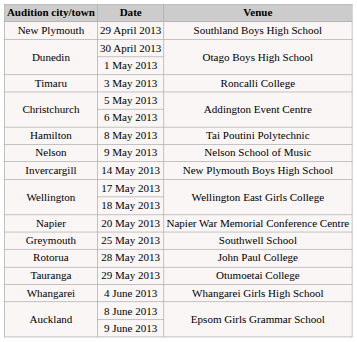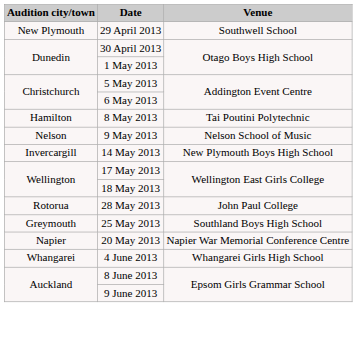 <table class="wikitable collapsible">
 <tr style="text-align:Center; background:#ccc;">
 <td><strong>Audition city/town</strong></td>
 <td><strong>Date</strong></td>
 <td><strong>Venue</strong></td>
 </tr>
 <tr style="text-align:Center; background:#FAF6F6;">
 <td style="text-align:center; background:#faf6f6;">New Plymouth</td>
 <td>29 April 2013</td>
-<td>Southland Boys High School</td>
+<td>Southwell School</td>
 </tr>
 <tr style="text-align:Center; background:#FAF6F6;">
 <td style="text-align:center; background:#faf6f6;" rowspan=2>Dunedin</td>
 <td>30 April 2013</td>
 <td rowspan=2>Otago Boys High School</td>
 </tr>
 <tr style="text-align:Center; background:#FAF6F6;">
 <td>1 May 2013</td>
-</tr>
-<tr style="text-align:Center; background:#FAF6F6;">
-<td style="text-align:center; background:#faf6f6;">Timaru</td>
-<td>3 May 2013</td>
-<td>Roncalli College</td>
 </tr>
 <tr style="text-align:Center; background:#FAF6F6;">
 <td style="text-align:center; background:#faf6f6;" rowspan=2>Christchurch</td>
 <td>5 May 2013</td>
 <td rowspan=2>Addington Event Centre</td>
 </tr>
 <tr style="text-align:Center; background:#FAF6F6;">
 <td>6 May 2013</td>
 </tr>
 <tr style="text-align:Center; background:#FAF6F6;">
 <td style="text-align:center; background:#faf6f6;">Hamilton</td>
 <td>8 May 2013</td>
 <td>Tai Poutini Polytechnic</td>
 </tr>
 <tr style="text-align:Center; background:#FAF6F6;">
 <td style="text-align:center; background:#faf6f6;">Nelson</td>
 <td>9 May 2013</td>
 <td>Nelson School of Music</td>
 </tr>
 <tr style="text-align:Center; background:#FAF6F6;">
 <td style="text-align:center; background:#faf6f6;">Invercargill</td>
 <td>14 May 2013</td>
 <td>New Plymouth Boys High School</td>
 </tr>
 <tr style="text-align:Center; background:#FAF6F6;">
 <td style="text-align:center; background:#faf6f6;" rowspan=2>Wellington</td>
 <td>17 May 2013</td>
 <td rowspan=2>Wellington East Girls College</td>
 </tr>
 <tr style="text-align:Center; background:#FAF6F6;">
 <td>18 May 2013</td>
 </tr>
 <tr style="text-align:Center; background:#FAF6F6;">
-<td style="text-align:center; background:#faf6f6;">Napier</td>
-<td>20 May 2013</td>
-<td>Napier War Memorial Conference Centre</td>
-</tr>
-<tr style="text-align:Center; background:#FAF6F6;">
-<td style="text-align:center; background:#faf6f6;">Greymouth</td>
-<td>25 May 2013</td>
-<td>Southwell School</td>
-</tr>
-<tr style="text-align:Center; background:#FAF6F6;">
 <td style="text-align:center; background:#faf6f6;">Rotorua</td>
 <td>28 May 2013</td>
 <td>John Paul College</td>
 </tr>
 <tr style="text-align:Center; background:#FAF6F6;">
-<td style="text-align:center; background:#faf6f6;">Tauranga</td>
-<td>29 May 2013</td>
-<td>Otumoetai College</td>
+<td style="text-align:center; background:#faf6f6;">Greymouth</td>
+<td>25 May 2013</td>
+<td>Southland Boys High School</td>
+</tr>
+<tr style="text-align:Center; background:#FAF6F6;">
+<td style="text-align:center; background:#faf6f6;">Napier</td>
+<td>20 May 2013</td>
+<td>Napier War Memorial Conference Centre</td>
 </tr>
 <tr style="text-align:Center; background:#FAF6F6;">
 <td style="text-align:center; background:#faf6f6;">Whangarei</td>
 <td>4 June 2013</td>
 <td>Whangarei Girls High School</td>
 </tr>
 <tr style="text-align:Center; background:#FAF6F6;">
 <td style="text-align:center; background:#faf6f6;" rowspan=2>Auckland</td>
 <td>8 June 2013</td>
 <td rowspan=2>Epsom Girls Grammar School</td>
 </tr>
 <tr style="text-align:Center; background:#FAF6F6;">
 <td>9 June 2013</td>
 </tr>
 </table>
